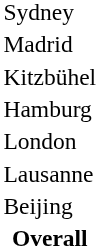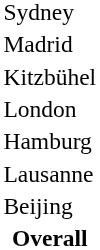 <table>
 <tr>
 <td>Sydney</td>
 <td></td>
 <td></td>
 <td></td>
 </tr>
 <tr>
 <td>Madrid</td>
 <td></td>
 <td></td>
 <td></td>
 </tr>
 <tr>
 <td>Kitzbühel</td>
 <td></td>
 <td></td>
 <td></td>
 </tr>
 <tr>
-<td>Hamburg</td>
+<td>London</td>
 <td></td>
 <td></td>
 <td></td>
 </tr>
 <tr>
-<td>London</td>
+<td>Hamburg</td>
 <td></td>
 <td></td>
 <td></td>
 </tr>
 <tr>
 <td>Lausanne</td>
 <td></td>
 <td></td>
 <td></td>
 </tr>
 <tr>
 <td>Beijing</td>
 <td></td>
 <td></td>
 <td></td>
 </tr>
 <tr>
 <th>Overall</th>
 <td><strong></strong></td>
 <td><strong></strong></td>
 <td><strong></strong></td>
 </tr>
 </table>
